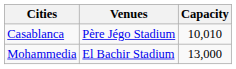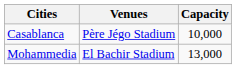 <table class="wikitable">
 <tr>
 <th>Cities</th>
 <th>Venues</th>
 <th>Capacity</th>
 </tr>
 <tr>
 <td><a href='#'>Casablanca</a></td>
 <td><a href='#'>Père Jégo Stadium</a></td>
-<td align="center">10,010</td>
+<td align="center">10,000</td>
 </tr>
 <tr>
 <td><a href='#'>Mohammedia</a></td>
 <td><a href='#'>El Bachir Stadium</a></td>
 <td align="center">13,000</td>
 </tr>
 </table>
